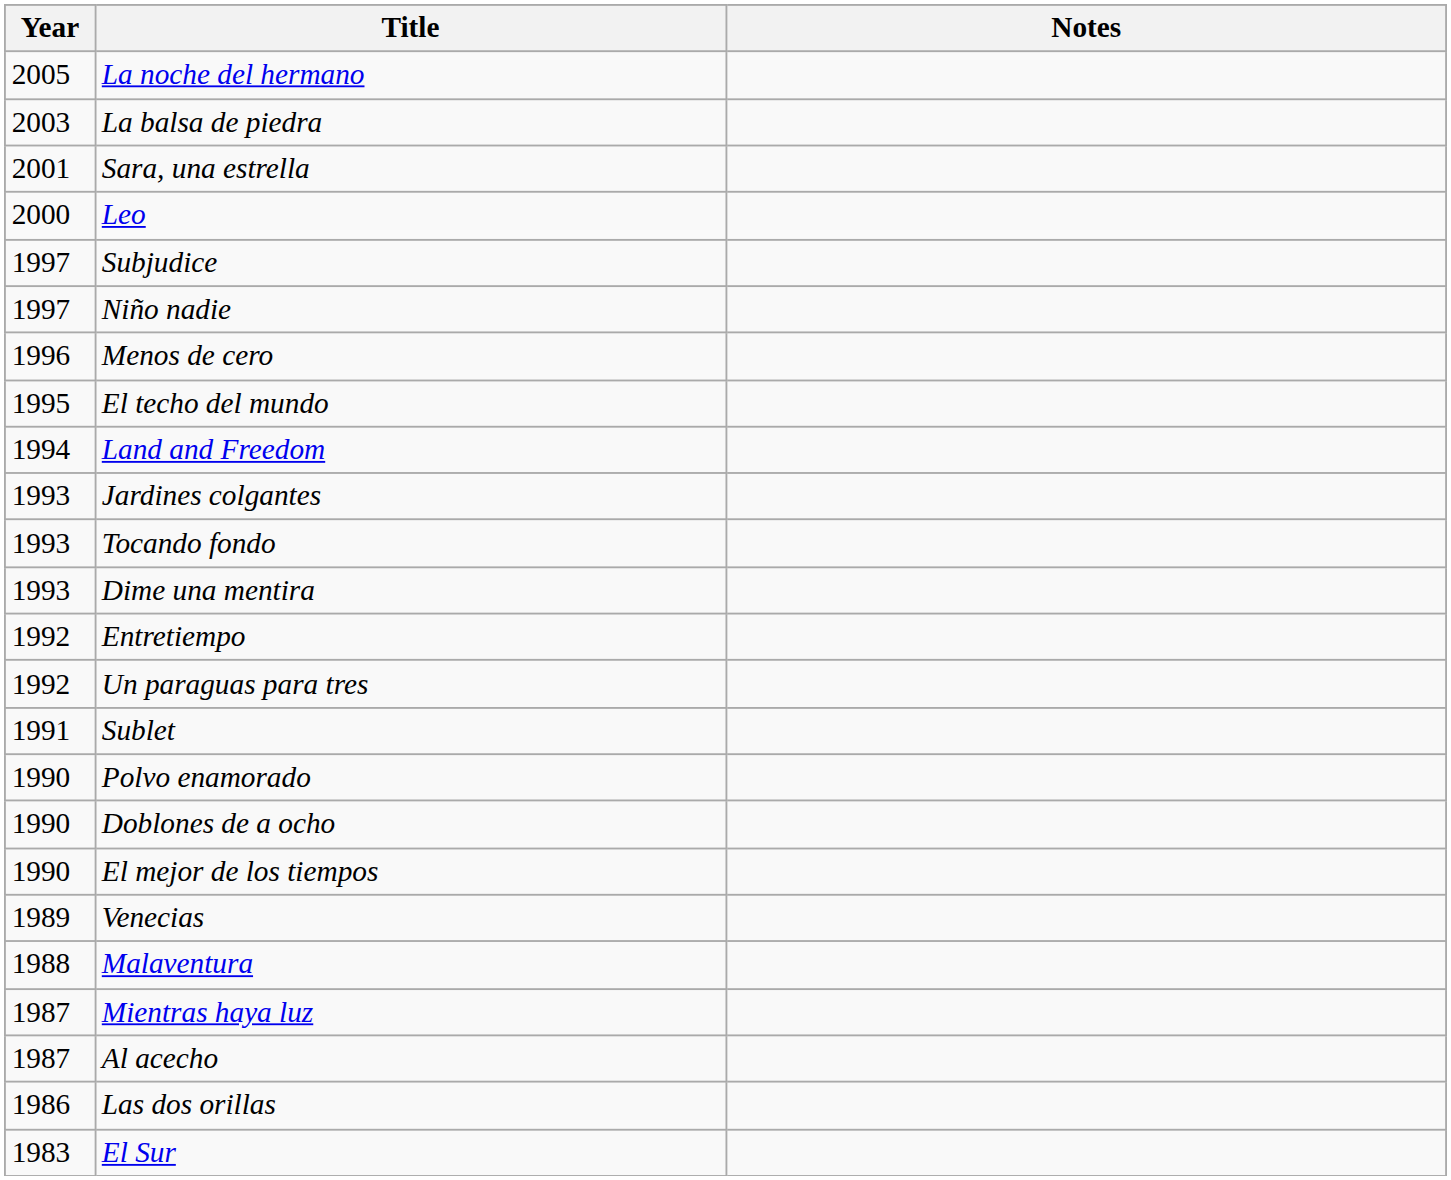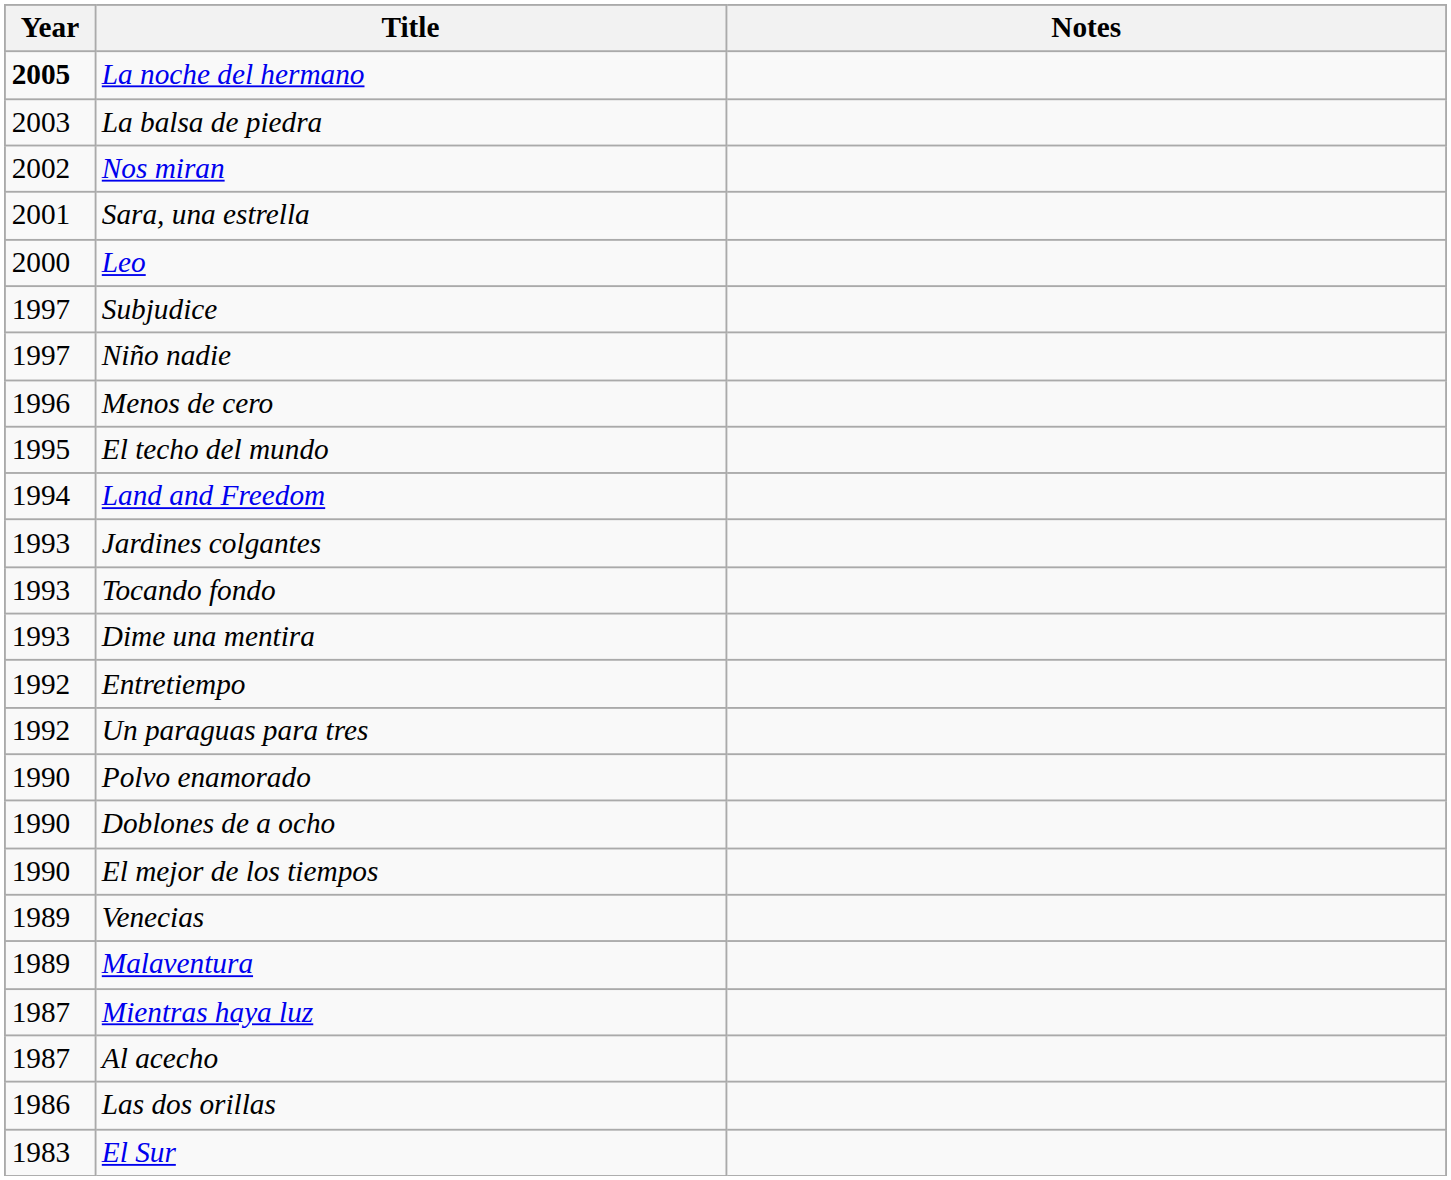 <table class="wikitable" style="font-size: 99%;">
 <tr>
 <th width="5%">Year</th>
 <th width="35%">Title</th>
 <th width="40%">Notes</th>
 </tr>
 <tr>
-<td>2005</td>
+<td><strong>2005</strong></td>
 <td><em><a href='#'>La noche del hermano</a></em></td>
 <td></td>
 </tr>
 <tr>
 <td>2003</td>
 <td><em>La balsa de piedra</em></td>
+<td></td>
+</tr>
+<tr>
+<td>2002</td>
+<td><em><a href='#'>Nos miran</a></em></td>
 <td></td>
 </tr>
 <tr>
 <td>2001</td>
 <td><em>Sara, una estrella</em></td>
 <td></td>
 </tr>
 <tr>
 <td>2000</td>
 <td><em><a href='#'>Leo</a></em></td>
 <td></td>
 </tr>
 <tr>
 <td>1997</td>
 <td><em>Subjudice</em></td>
 <td></td>
 </tr>
 <tr>
 <td>1997</td>
 <td><em>Niño nadie</em></td>
 <td></td>
 </tr>
 <tr>
 <td>1996</td>
 <td><em>Menos de cero</em></td>
 <td></td>
 </tr>
 <tr>
 <td>1995</td>
 <td><em>El techo del mundo</em></td>
 <td></td>
 </tr>
 <tr>
 <td>1994</td>
 <td><em><a href='#'>Land and Freedom</a></em></td>
 <td></td>
 </tr>
 <tr>
 <td>1993</td>
 <td><em>Jardines colgantes</em></td>
 <td></td>
 </tr>
 <tr>
 <td>1993</td>
 <td><em>Tocando fondo</em></td>
 <td></td>
 </tr>
 <tr>
 <td>1993</td>
 <td><em>Dime una mentira</em></td>
 <td></td>
 </tr>
 <tr>
 <td>1992</td>
 <td><em>Entretiempo</em></td>
 <td></td>
 </tr>
 <tr>
 <td>1992</td>
 <td><em>Un paraguas para tres</em></td>
 <td></td>
 </tr>
 <tr>
-<td>1991</td>
-<td><em>Sublet</em></td>
-<td></td>
-</tr>
-<tr>
 <td>1990</td>
 <td><em>Polvo enamorado</em></td>
 <td></td>
 </tr>
 <tr>
 <td>1990</td>
 <td><em>Doblones de a ocho</em></td>
 <td></td>
 </tr>
 <tr>
 <td>1990</td>
 <td><em>El mejor de los tiempos</em></td>
 <td></td>
 </tr>
 <tr>
 <td>1989</td>
 <td><em>Venecias</em></td>
 <td></td>
 </tr>
 <tr>
-<td>1988</td>
+<td>1989</td>
 <td><em><a href='#'>Malaventura</a></em></td>
 <td></td>
 </tr>
 <tr>
 <td>1987</td>
 <td><em><a href='#'>Mientras haya luz</a></em></td>
 <td></td>
 </tr>
 <tr>
 <td>1987</td>
 <td><em>Al acecho</em></td>
 <td></td>
 </tr>
 <tr>
 <td>1986</td>
 <td><em>Las dos orillas</em></td>
 <td></td>
 </tr>
 <tr>
 <td>1983</td>
 <td><em><a href='#'>El Sur</a></em></td>
 <td></td>
 </tr>
 </table>
